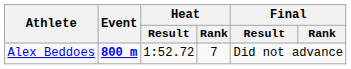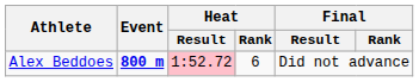 <table class="wikitable" style="font-size:90%; text-align:center">
 <tr>
 <th rowspan=2>Athlete</th>
 <th rowspan=2>Event</th>
 <th colspan=2>Heat</th>
 <th colspan=2>Final</th>
 </tr>
 <tr style="font-size:95%">
 <th>Result</th>
 <th>Rank</th>
 <th>Result</th>
 <th>Rank</th>
 </tr>
 <tr>
 <td align=left><a href='#'>Alex Beddoes</a></td>
 <td align=left rowspan=1><strong><a href='#'>800 m</a></strong></td>
-<td>1:52.72</td>
-<td>7</td>
+<td style="background: pink;">1:52.72</td>
+<td>6</td>
 <td colspan="2">Did not advance</td>
 </tr>
 </table>
